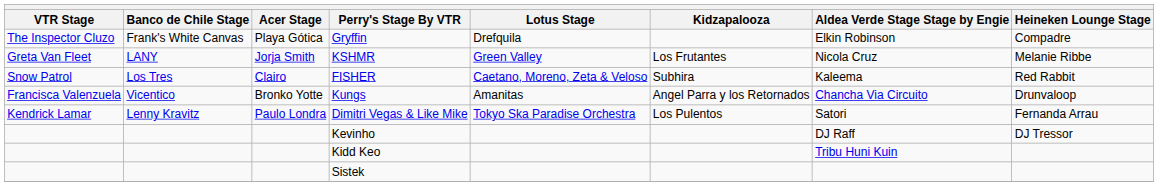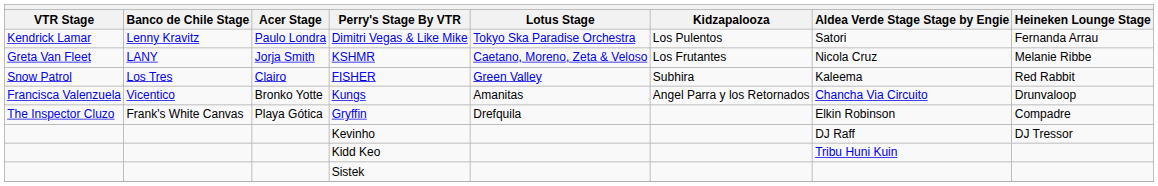 <table class="wikitable">
 <tr>
 <th colspan="8"></th>
 </tr>
 <tr>
 <th>VTR Stage</th>
 <th>Banco de Chile Stage</th>
 <th>Acer Stage</th>
 <th>Perry's Stage By VTR</th>
 <th>Lotus Stage</th>
 <th>Kidzapalooza</th>
 <th>Aldea Verde Stage Stage by Engie</th>
 <th>Heineken Lounge Stage</th>
 </tr>
 <tr>
-<td><a href='#'>The Inspector Cluzo</a></td>
-<td>Frank's White Canvas</td>
-<td>Playa Gótica</td>
-<td><a href='#'>Gryffin</a></td>
-<td>Drefquila</td>
-<td></td>
-<td>Elkin Robinson</td>
-<td>Compadre</td>
+<td><a href='#'>Kendrick Lamar</a></td>
+<td><a href='#'>Lenny Kravitz</a></td>
+<td><a href='#'>Paulo Londra</a></td>
+<td><a href='#'>Dimitri Vegas & Like Mike</a></td>
+<td><a href='#'>Tokyo Ska Paradise Orchestra</a></td>
+<td>Los Pulentos</td>
+<td>Satori</td>
+<td>Fernanda Arrau</td>
 </tr>
 <tr>
 <td><a href='#'>Greta Van Fleet</a></td>
 <td><a href='#'>LANY</a></td>
 <td><a href='#'>Jorja Smith</a></td>
 <td><a href='#'>KSHMR</a></td>
-<td><a href='#'>Green Valley</a></td>
+<td><a href='#'>Caetano, Moreno, Zeta & Veloso</a></td>
 <td>Los Frutantes</td>
 <td>Nicola Cruz</td>
 <td>Melanie Ribbe</td>
 </tr>
 <tr>
 <td><a href='#'>Snow Patrol</a></td>
 <td><a href='#'>Los Tres</a></td>
 <td><a href='#'>Clairo</a></td>
 <td><a href='#'>FISHER</a></td>
-<td><a href='#'>Caetano, Moreno, Zeta & Veloso</a></td>
+<td><a href='#'>Green Valley</a></td>
 <td>Subhira</td>
 <td>Kaleema</td>
 <td>Red Rabbit</td>
 </tr>
 <tr>
 <td><a href='#'>Francisca Valenzuela</a></td>
 <td><a href='#'>Vicentico</a></td>
 <td>Bronko Yotte</td>
 <td><a href='#'>Kungs</a></td>
 <td>Amanitas</td>
 <td>Angel Parra y los Retornados</td>
 <td><a href='#'>Chancha Via Circuito</a></td>
 <td>Drunvaloop</td>
 </tr>
 <tr>
-<td><a href='#'>Kendrick Lamar</a></td>
-<td><a href='#'>Lenny Kravitz</a></td>
-<td><a href='#'>Paulo Londra</a></td>
-<td><a href='#'>Dimitri Vegas & Like Mike</a></td>
-<td><a href='#'>Tokyo Ska Paradise Orchestra</a></td>
-<td>Los Pulentos</td>
-<td>Satori</td>
-<td>Fernanda Arrau</td>
+<td><a href='#'>The Inspector Cluzo</a></td>
+<td>Frank's White Canvas</td>
+<td>Playa Gótica</td>
+<td><a href='#'>Gryffin</a></td>
+<td>Drefquila</td>
+<td></td>
+<td>Elkin Robinson</td>
+<td>Compadre</td>
 </tr>
 <tr>
 <td></td>
 <td></td>
 <td></td>
 <td>Kevinho</td>
 <td></td>
 <td></td>
 <td>DJ Raff</td>
 <td>DJ Tressor</td>
 </tr>
 <tr>
 <td></td>
 <td></td>
 <td></td>
 <td>Kidd Keo</td>
 <td></td>
 <td></td>
 <td><a href='#'>Tribu Huni Kuin</a></td>
 <td></td>
 </tr>
 <tr>
 <td></td>
 <td></td>
 <td></td>
 <td>Sistek</td>
 <td></td>
 <td></td>
 <td></td>
 <td></td>
 </tr>
 <tr>
 </tr>
 </table>
